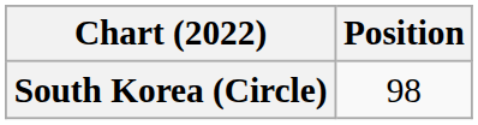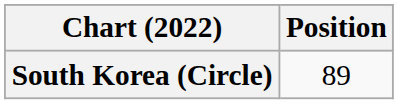 <table class="wikitable plainrowheaders" style="text-align:center">
 <tr>
 <th scope="col">Chart (2022)</th>
 <th scope="col">Position</th>
 </tr>
 <tr>
 <th scope="row">South Korea (Circle)</th>
-<td>98</td>
+<td>89</td>
 </tr>
 </table>
